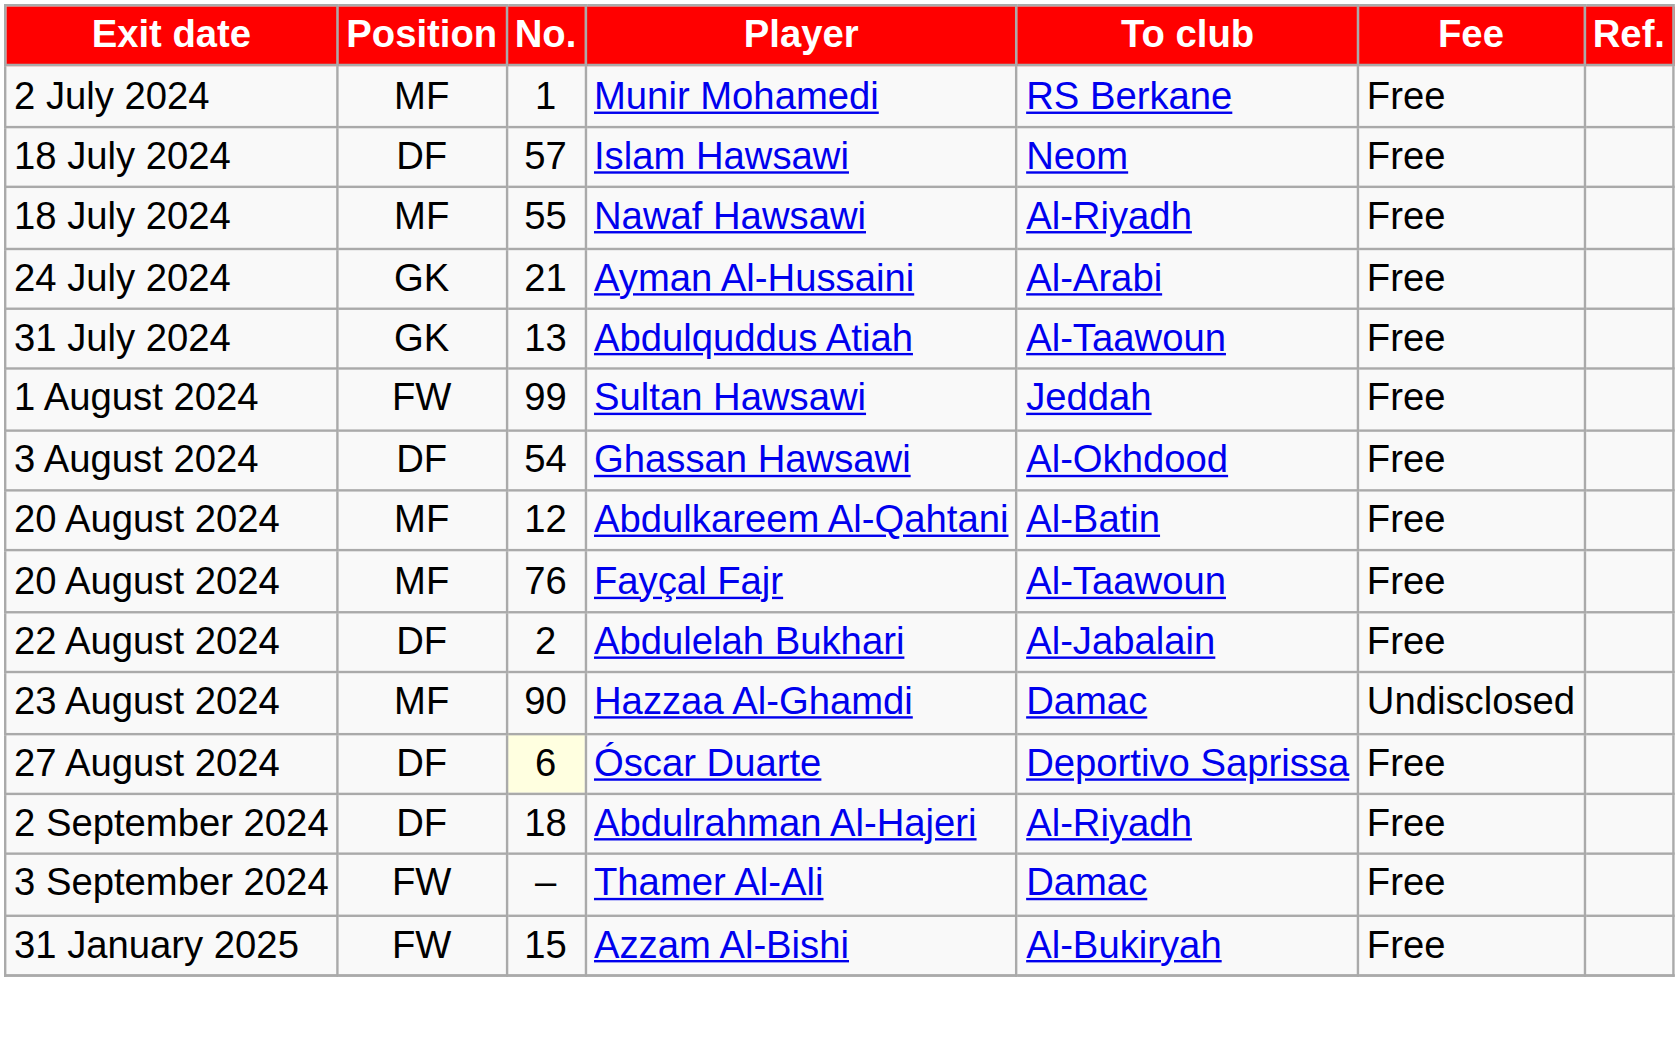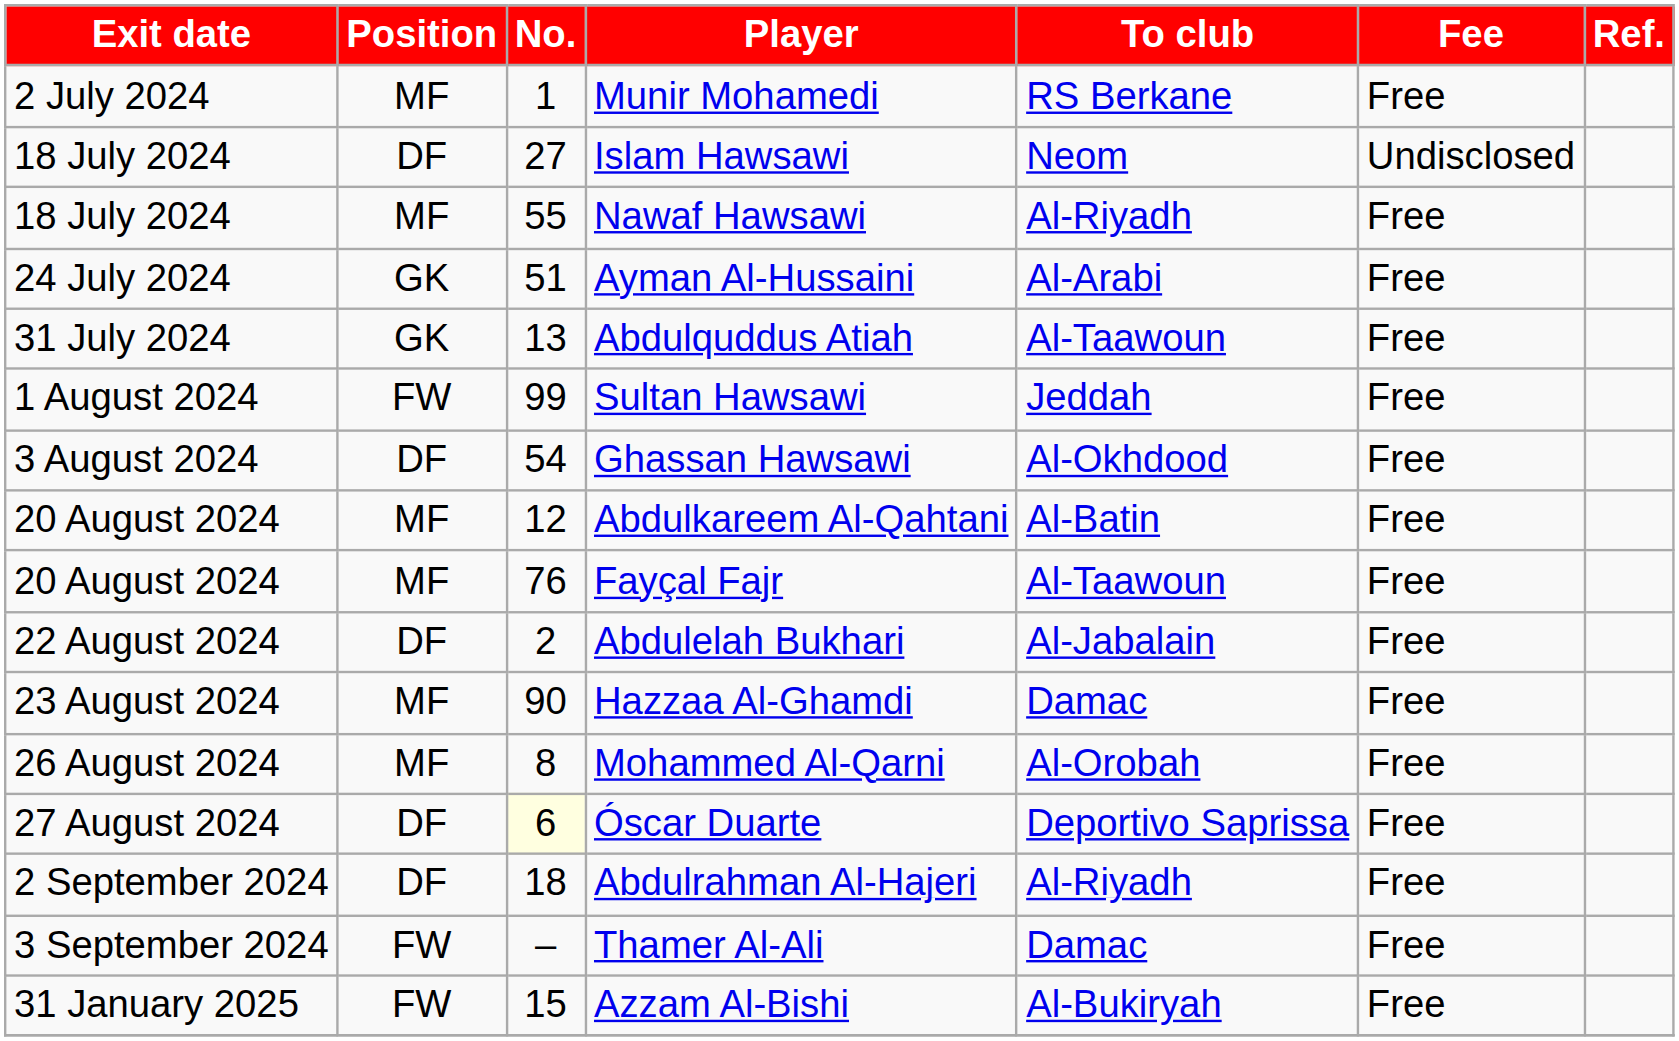 <table class="wikitable sortable">
 <tr>
 <th style="background:red; color:white;">Exit date</th>
 <th style="background:red; color:white;">Position</th>
 <th style="background:red; color:white;">No.</th>
 <th style="background:red; color:white;">Player</th>
 <th style="background:red; color:white;">To club</th>
 <th style="background:red; color:white;">Fee</th>
 <th style="background:red; color:white;">Ref.</th>
 </tr>
 <tr>
 <td>2 July 2024</td>
 <td style="text-align:center;">MF</td>
 <td style="text-align:center;">1</td>
 <td style="text-align:left;"> <a href='#'>Munir Mohamedi</a></td>
 <td style="text-align:left;"> <a href='#'>RS Berkane</a></td>
 <td>Free</td>
 <td></td>
 </tr>
 <tr>
 <td>18 July 2024</td>
 <td style="text-align:center;">DF</td>
-<td style="text-align:center;">57</td>
+<td style="text-align:center;">27</td>
 <td style="text-align:left;"> <a href='#'>Islam Hawsawi</a></td>
 <td style="text-align:left;"> <a href='#'>Neom</a></td>
-<td>Free</td>
+<td>Undisclosed</td>
 <td></td>
 </tr>
 <tr>
 <td>18 July 2024</td>
 <td style="text-align:center;">MF</td>
 <td style="text-align:center;">55</td>
 <td style="text-align:left;"> <a href='#'>Nawaf Hawsawi</a></td>
 <td style="text-align:left;"> <a href='#'>Al-Riyadh</a></td>
 <td>Free</td>
 <td></td>
 </tr>
 <tr>
 <td>24 July 2024</td>
 <td style="text-align:center;">GK</td>
-<td style="text-align:center;">21</td>
+<td style="text-align:center;">51</td>
 <td style="text-align:left;"> <a href='#'>Ayman Al-Hussaini</a></td>
 <td style="text-align:left;"> <a href='#'>Al-Arabi</a></td>
 <td>Free</td>
 <td></td>
 </tr>
 <tr>
 <td>31 July 2024</td>
 <td style="text-align:center;">GK</td>
 <td style="text-align:center;">13</td>
 <td style="text-align:left;"> <a href='#'>Abdulquddus Atiah</a></td>
 <td style="text-align:left;"> <a href='#'>Al-Taawoun</a></td>
 <td>Free</td>
 <td></td>
 </tr>
 <tr>
 <td>1 August 2024</td>
 <td style="text-align:center;">FW</td>
 <td style="text-align:center;">99</td>
 <td style="text-align:left;"> <a href='#'>Sultan Hawsawi</a></td>
 <td style="text-align:left;"> <a href='#'>Jeddah</a></td>
 <td>Free</td>
 <td></td>
 </tr>
 <tr>
 <td>3 August 2024</td>
 <td style="text-align:center;">DF</td>
 <td style="text-align:center;">54</td>
 <td style="text-align:left;"> <a href='#'>Ghassan Hawsawi</a></td>
 <td style="text-align:left;"> <a href='#'>Al-Okhdood</a></td>
 <td>Free</td>
 <td></td>
 </tr>
 <tr>
 <td>20 August 2024</td>
 <td style="text-align:center;">MF</td>
 <td style="text-align:center;">12</td>
 <td style="text-align:left;"> <a href='#'>Abdulkareem Al-Qahtani</a></td>
 <td style="text-align:left;"> <a href='#'>Al-Batin</a></td>
 <td>Free</td>
 <td></td>
 </tr>
 <tr>
 <td>20 August 2024</td>
 <td style="text-align:center;">MF</td>
 <td style="text-align:center;">76</td>
 <td style="text-align:left;"> <a href='#'>Fayçal Fajr</a></td>
 <td style="text-align:left;"> <a href='#'>Al-Taawoun</a></td>
 <td>Free</td>
 <td></td>
 </tr>
 <tr>
 <td>22 August 2024</td>
 <td style="text-align:center;">DF</td>
 <td style="text-align:center;">2</td>
 <td style="text-align:left;"> <a href='#'>Abdulelah Bukhari</a></td>
 <td style="text-align:left;"> <a href='#'>Al-Jabalain</a></td>
 <td>Free</td>
 <td></td>
 </tr>
 <tr>
 <td>23 August 2024</td>
 <td style="text-align:center;">MF</td>
 <td style="text-align:center;">90</td>
 <td style="text-align:left;"> <a href='#'>Hazzaa Al-Ghamdi</a></td>
 <td style="text-align:left;"> <a href='#'>Damac</a></td>
-<td>Undisclosed</td>
+<td>Free</td>
+<td></td>
+</tr>
+<tr>
+<td>26 August 2024</td>
+<td style="text-align:center;">MF</td>
+<td style="text-align:center;">8</td>
+<td style="text-align:left;"> <a href='#'>Mohammed Al-Qarni</a></td>
+<td style="text-align:left;"> <a href='#'>Al-Orobah</a></td>
+<td>Free</td>
 <td></td>
 </tr>
 <tr>
 <td>27 August 2024</td>
 <td style="text-align:center;">DF</td>
 <td style="background: lightyellow; text-align:center;">6</td>
 <td style="text-align:left;"> <a href='#'>Óscar Duarte</a></td>
 <td style="text-align:left;"> <a href='#'>Deportivo Saprissa</a></td>
 <td>Free</td>
 <td></td>
 </tr>
 <tr>
 <td>2 September 2024</td>
 <td style="text-align:center;">DF</td>
 <td style="text-align:center;">18</td>
 <td style="text-align:left;"> <a href='#'>Abdulrahman Al-Hajeri</a></td>
 <td style="text-align:left;"> <a href='#'>Al-Riyadh</a></td>
 <td>Free</td>
 <td></td>
 </tr>
 <tr>
 <td>3 September 2024</td>
 <td style="text-align:center;">FW</td>
 <td style="text-align:center;">–</td>
 <td style="text-align:left;"> <a href='#'>Thamer Al-Ali</a></td>
 <td style="text-align:left;"> <a href='#'>Damac</a></td>
 <td>Free</td>
 <td></td>
 </tr>
 <tr>
 <td>31 January 2025</td>
 <td style="text-align:center;">FW</td>
 <td style="text-align:center;">15</td>
 <td style="text-align:left;"> <a href='#'>Azzam Al-Bishi</a></td>
 <td style="text-align:left;"> <a href='#'>Al-Bukiryah</a></td>
 <td>Free</td>
 <td></td>
 </tr>
 <tr>
 </tr>
 </table>
